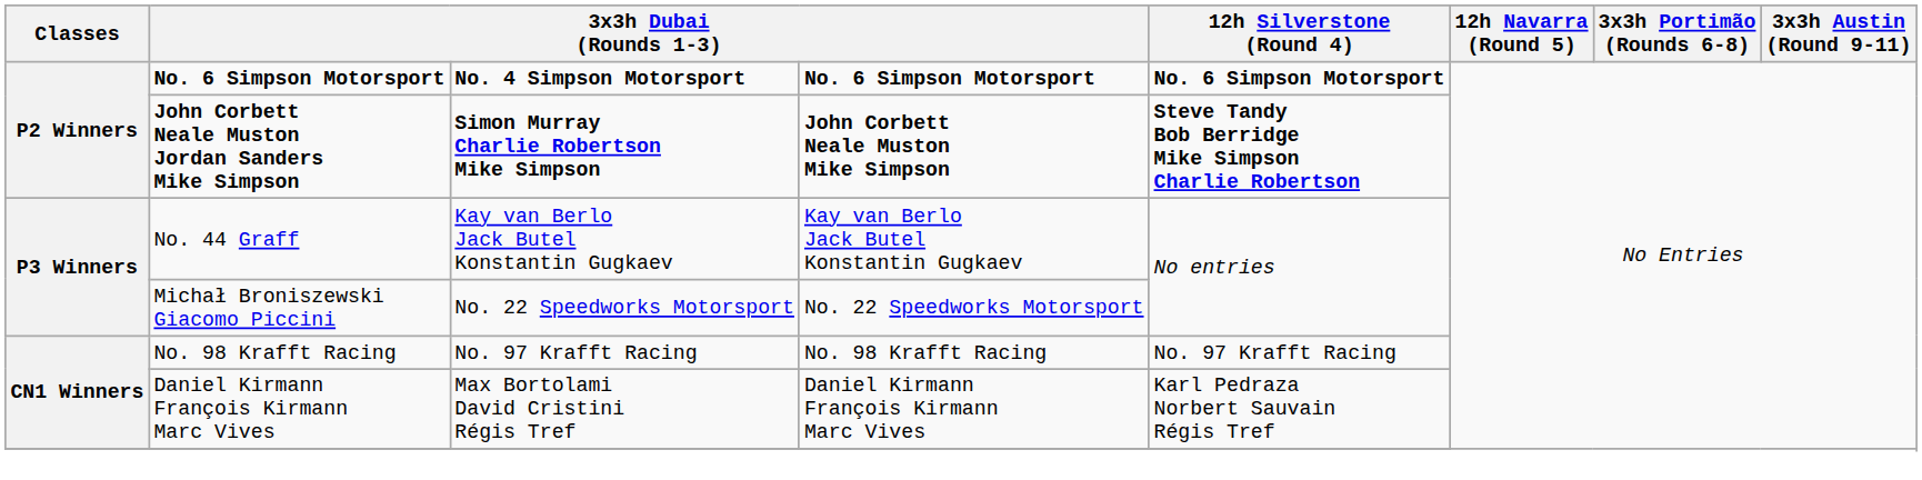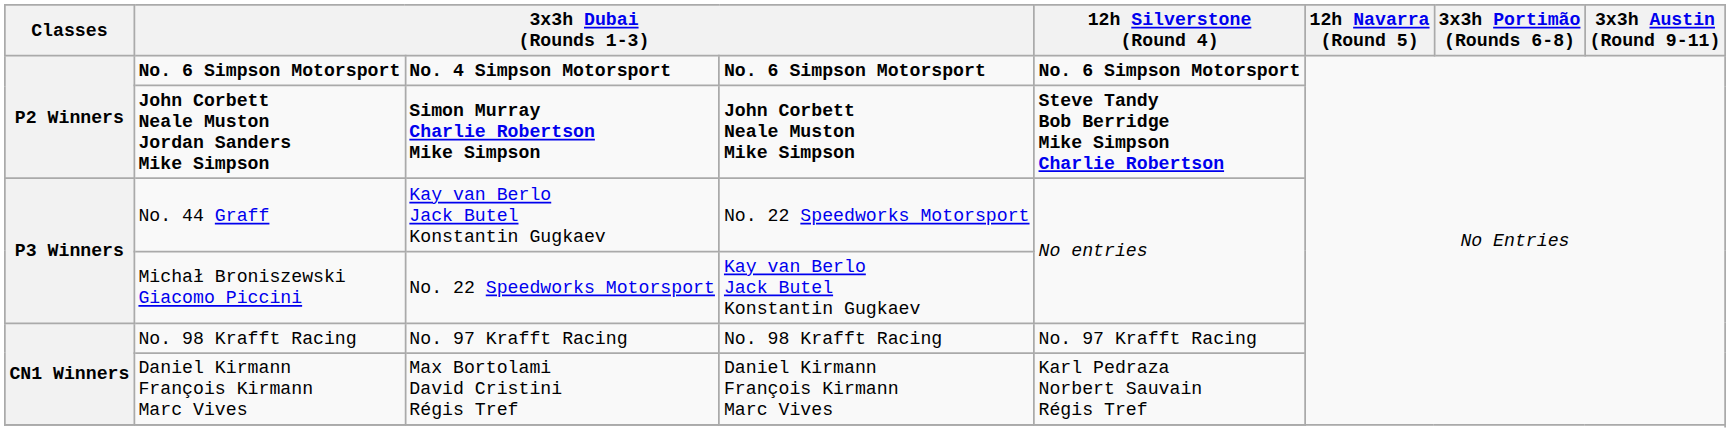 <table class="wikitable" style="font-size: 80%;">
 <tr>
 <th>Classes</th>
 <th colspan=3> 3x3h <a href='#'>Dubai</a><br>(Rounds 1-3)</th>
 <th> 12h <a href='#'>Silverstone</a><br>(Round 4)</th>
 <th> 12h <a href='#'>Navarra</a><br>(Round 5)</th>
 <th colspan=3> 3x3h <a href='#'>Portimão</a><br>(Rounds 6-8)</th>
 <th colspan=3> 3x3h <a href='#'>Austin</a><br>(Round 9-11)</th>
 </tr>
 <tr>
 <th rowspan=2>P2 Winners</th>
 <td><strong> No. 6 Simpson Motorsport</strong></td>
 <td><strong> No. 4 Simpson Motorsport</strong></td>
 <td><strong> No. 6 Simpson Motorsport</strong></td>
 <td><strong> No. 6 Simpson Motorsport</strong></td>
 <td rowspan=8 colspan=7 align=center><em>No Entries</em></td>
 </tr>
 <tr>
 <td><strong> John Corbett<br> Neale Muston<br> Jordan Sanders<br> Mike Simpson</strong></td>
 <td><strong> Simon Murray<br> <a href='#'>Charlie Robertson</a><br> Mike Simpson</strong></td>
 <td><strong> John Corbett<br> Neale Muston<br> Mike Simpson</strong></td>
 <td><strong> Steve Tandy</strong><br><strong> Bob Berridge</strong><br><strong> Mike Simpson</strong><br><strong> <a href='#'>Charlie Robertson</a></strong></td>
 </tr>
 <tr>
 <th rowspan=2>P3 Winners</th>
 <td> No. 44 <a href='#'>Graff</a></td>
 <td> <a href='#'>Kay van Berlo</a><br> <a href='#'>Jack Butel</a><br> Konstantin Gugkaev</td>
-<td> <a href='#'>Kay van Berlo</a><br> <a href='#'>Jack Butel</a><br> Konstantin Gugkaev</td>
+<td> No. 22 <a href='#'>Speedworks Motorsport</a></td>
 <td rowspan="2"><em>No entries</em></td>
 </tr>
 <tr>
 <td> Michał Broniszewski<br> <a href='#'>Giacomo Piccini</a></td>
 <td> No. 22 <a href='#'>Speedworks Motorsport</a></td>
-<td> No. 22 <a href='#'>Speedworks Motorsport</a></td>
+<td> <a href='#'>Kay van Berlo</a><br> <a href='#'>Jack Butel</a><br> Konstantin Gugkaev</td>
 </tr>
 <tr>
 <th rowspan=2>CN1 Winners</th>
 <td> No. 98 Krafft Racing</td>
 <td> No. 97 Krafft Racing</td>
 <td> No. 98 Krafft Racing</td>
 <td> No. 97 Krafft Racing</td>
 </tr>
 <tr>
 <td> Daniel Kirmann<br> François Kirmann<br> Marc Vives</td>
 <td> Max Bortolami<br> David Cristini<br> Régis Tref</td>
 <td> Daniel Kirmann<br> François Kirmann<br> Marc Vives</td>
 <td> Karl Pedraza<br> Norbert Sauvain<br> Régis Tref</td>
 </tr>
 <tr>
 </tr>
 </table>
